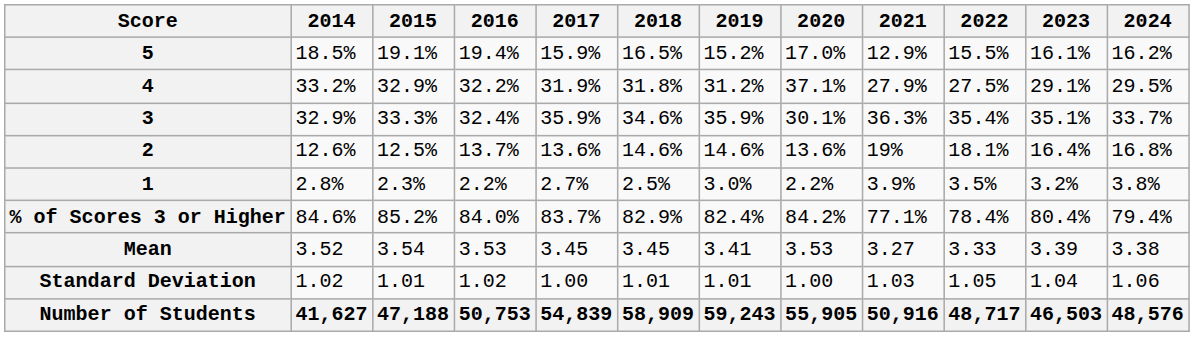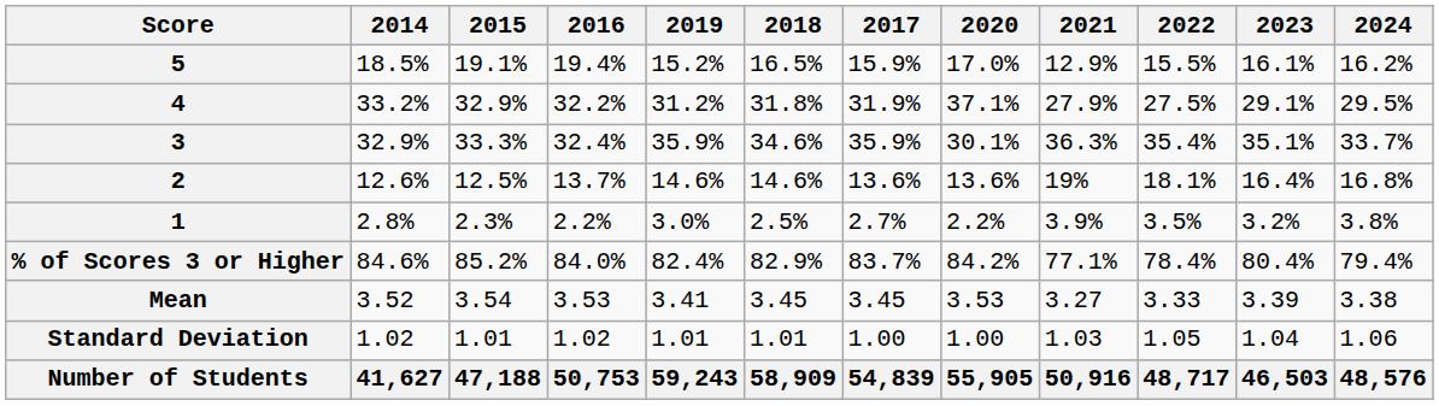 <table class="wikitable">
 <tr>
 <th>Score</th>
 <th>2014</th>
 <th>2015</th>
 <th>2016</th>
+<th>2019</th>
+<th>2018</th>
 <th>2017</th>
-<th>2018</th>
-<th>2019</th>
 <th>2020</th>
 <th>2021</th>
 <th>2022</th>
 <th>2023</th>
 <th>2024</th>
 </tr>
 <tr>
 <th>5</th>
 <td>18.5%</td>
 <td>19.1%</td>
 <td>19.4%</td>
+<td>15.2%</td>
+<td>16.5%</td>
 <td>15.9%</td>
-<td>16.5%</td>
-<td>15.2%</td>
 <td>17.0%</td>
 <td>12.9%</td>
 <td>15.5%</td>
 <td>16.1%</td>
 <td>16.2%</td>
 </tr>
 <tr>
 <th>4</th>
 <td>33.2%</td>
 <td>32.9%</td>
 <td>32.2%</td>
+<td>31.2%</td>
+<td>31.8%</td>
 <td>31.9%</td>
-<td>31.8%</td>
-<td>31.2%</td>
 <td>37.1%</td>
 <td>27.9%</td>
 <td>27.5%</td>
 <td>29.1%</td>
 <td>29.5%</td>
 </tr>
 <tr>
 <th>3</th>
 <td>32.9%</td>
 <td>33.3%</td>
 <td>32.4%</td>
 <td>35.9%</td>
 <td>34.6%</td>
 <td>35.9%</td>
 <td>30.1%</td>
 <td>36.3%</td>
 <td>35.4%</td>
 <td>35.1%</td>
 <td>33.7%</td>
 </tr>
 <tr>
 <th>2</th>
 <td>12.6%</td>
 <td>12.5%</td>
 <td>13.7%</td>
-<td>13.6%</td>
 <td>14.6%</td>
 <td>14.6%</td>
+<td>13.6%</td>
 <td>13.6%</td>
 <td>19%</td>
 <td>18.1%</td>
 <td>16.4%</td>
 <td>16.8%</td>
 </tr>
 <tr>
 <th>1</th>
 <td>2.8%</td>
 <td>2.3%</td>
 <td>2.2%</td>
+<td>3.0%</td>
+<td>2.5%</td>
 <td>2.7%</td>
-<td>2.5%</td>
-<td>3.0%</td>
 <td>2.2%</td>
 <td>3.9%</td>
 <td>3.5%</td>
 <td>3.2%</td>
 <td>3.8%</td>
 </tr>
 <tr>
 <th>% of Scores 3 or Higher</th>
 <td>84.6%</td>
 <td>85.2%</td>
 <td>84.0%</td>
+<td>82.4%</td>
+<td>82.9%</td>
 <td>83.7%</td>
-<td>82.9%</td>
-<td>82.4%</td>
 <td>84.2%</td>
 <td>77.1%</td>
 <td>78.4%</td>
 <td>80.4%</td>
 <td>79.4%</td>
 </tr>
 <tr>
 <th>Mean</th>
 <td>3.52</td>
 <td>3.54</td>
 <td>3.53</td>
+<td>3.41</td>
 <td>3.45</td>
 <td>3.45</td>
-<td>3.41</td>
 <td>3.53</td>
 <td>3.27</td>
 <td>3.33</td>
 <td>3.39</td>
 <td>3.38</td>
 </tr>
 <tr>
 <th>Standard Deviation</th>
 <td>1.02</td>
 <td>1.01</td>
 <td>1.02</td>
-<td>1.00</td>
 <td>1.01</td>
 <td>1.01</td>
+<td>1.00</td>
 <td>1.00</td>
 <td>1.03</td>
 <td>1.05</td>
 <td>1.04</td>
 <td>1.06</td>
 </tr>
 <tr>
 <th>Number of Students</th>
 <th>41,627</th>
 <th>47,188</th>
 <th>50,753</th>
+<th>59,243</th>
+<th>58,909</th>
 <th>54,839</th>
-<th>58,909</th>
-<th>59,243</th>
 <th>55,905</th>
 <th>50,916</th>
 <th>48,717</th>
 <th>46,503</th>
 <th>48,576</th>
 </tr>
 </table>
